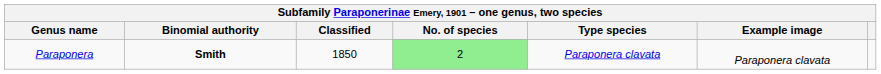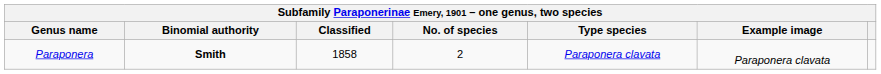 <table class="wikitable sortable" style="width:100%;text-align:center">
 <tr>
 <th colspan="100%" align="center" bgcolor=#d3d3a4>Subfamily <a href='#'>Paraponerinae</a> <small>Emery, 1901</small> – one genus, two species</th>
 </tr>
 <tr>
 <th>Genus name</th>
 <th>Binomial authority</th>
 <th>Classified</th>
 <th>No. of species</th>
 <th>Type species</th>
 <th class="unsortable">Example image</th>
 <th class="unsortable"></th>
 </tr>
 <tr>
 <td><em><a href='#'>Paraponera</a></em></td>
 <td><strong>Smith</strong></td>
-<td>1850</td>
-<td style="background: lightgreen;">2</td>
+<td>1858</td>
+<td>2</td>
 <td><em><a href='#'>Paraponera clavata</a></em></td>
 <td><br><em>Paraponera clavata</em></td>
 <td></td>
 </tr>
 </table>
